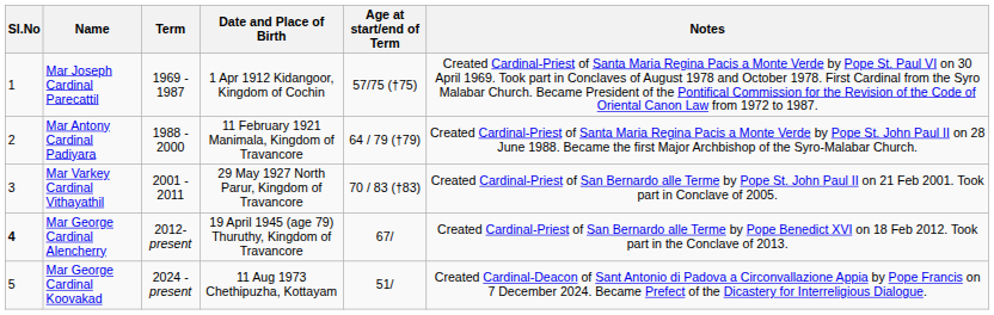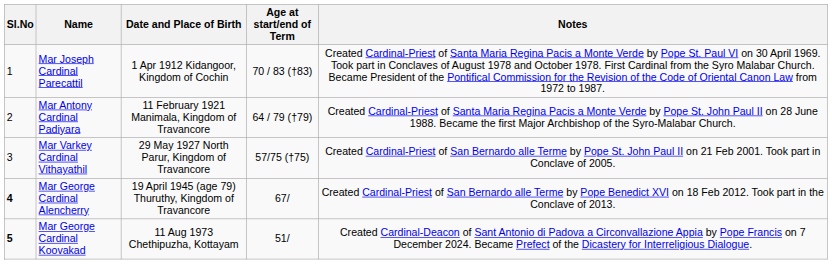 <table class="wikitable sortable">
 <tr>
 <th>Sl.No</th>
 <th>Name</th>
-<th>Term</th>
 <th>Date and Place of Birth</th>
 <th>Age at start/end of Term</th>
 <th>Notes</th>
 </tr>
 <tr>
 <td>1</td>
 <td><a href='#'> Mar Joseph Cardinal Parecattil</a></td>
-<td align="center">1969 - 1987</td>
 <td align="center">1 Apr 1912 Kidangoor, Kingdom of Cochin</td>
-<td align="center">57/75 (†75)</td>
+<td align="center">70 / 83 (†83)</td>
 <td align="center">Created <a href='#'>Cardinal-Priest</a> of <a href='#'>Santa Maria Regina Pacis a Monte Verde</a> by <a href='#'>Pope St. Paul VI</a> on 30 April 1969. Took part in Conclaves of August 1978 and October 1978. First Cardinal from the Syro Malabar Church. Became President of the <a href='#'>Pontifical Commission for the Revision of the Code of Oriental Canon Law</a> from 1972 to 1987.</td>
 </tr>
 <tr>
 <td>2</td>
 <td><a href='#'> Mar Antony Cardinal Padiyara</a></td>
-<td align="center">1988 - 2000</td>
 <td align="center">11 February 1921 Manimala, Kingdom of Travancore</td>
 <td align="center">64 / 79 (†79)</td>
 <td align="center">Created <a href='#'>Cardinal-Priest</a> of <a href='#'>Santa Maria Regina Pacis a Monte Verde</a> by <a href='#'>Pope St. John Paul II</a> on 28 June 1988. Became the first Major Archbishop of the Syro-Malabar Church.</td>
 </tr>
 <tr>
 <td>3</td>
 <td><a href='#'> Mar Varkey Cardinal Vithayathil</a></td>
-<td align="center">2001 - 2011</td>
 <td align="center">29 May 1927 North Parur, Kingdom of Travancore</td>
-<td align="center">70 / 83 (†83)</td>
+<td align="center">57/75 (†75)</td>
 <td align="center">Created <a href='#'>Cardinal-Priest</a> of <a href='#'>San Bernardo alle Terme</a> by <a href='#'>Pope St. John Paul II</a> on 21 Feb 2001. Took part in Conclave of 2005.</td>
 </tr>
 <tr>
 <td><strong>4</strong></td>
 <td><a href='#'> Mar George Cardinal Alencherry</a></td>
-<td align="center">2012- <em>present</em></td>
 <td align="center">19 April 1945 (age 79) Thuruthy, Kingdom of Travancore</td>
 <td align="center">67/</td>
 <td align="center">Created <a href='#'>Cardinal-Priest</a> of <a href='#'>San Bernardo alle Terme</a> by <a href='#'>Pope Benedict XVI</a> on 18 Feb 2012. Took part in the Conclave of 2013.</td>
 </tr>
 <tr>
-<td>5</td>
+<td><strong>5</strong></td>
 <td><a href='#'> Mar George Cardinal Koovakad</a></td>
-<td align="center">2024 - <em>present</em></td>
 <td align="center">11 Aug 1973 Chethipuzha, Kottayam</td>
 <td align="center">51/</td>
 <td align="center">Created <a href='#'>Cardinal-Deacon</a> of <a href='#'>Sant  Antonio di Padova a Circonvallazione Appia</a> by <a href='#'>Pope Francis</a> on 7 December 2024. Became <a href='#'>Prefect</a> of the <a href='#'>Dicastery for Interreligious Dialogue</a>.</td>
 </tr>
 </table>
